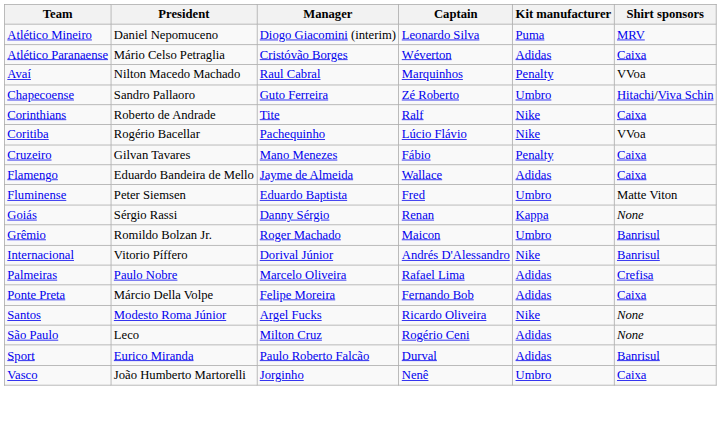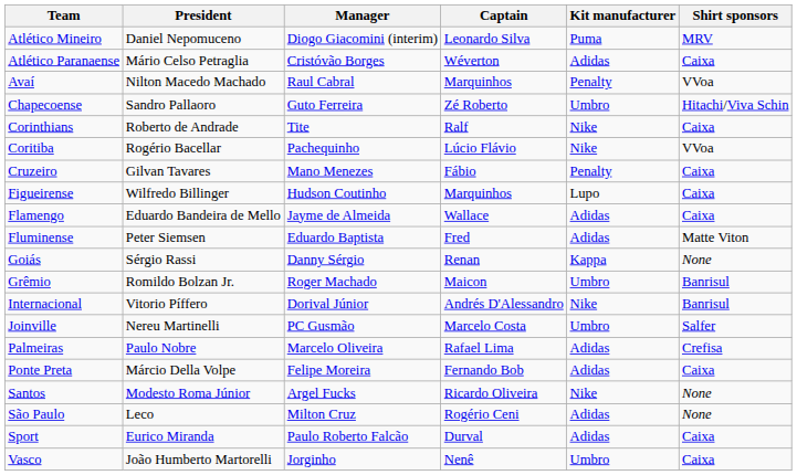 <table class="wikitable sortable">
 <tr>
 <th>Team</th>
 <th>President</th>
 <th>Manager</th>
 <th>Captain</th>
 <th>Kit manufacturer</th>
 <th>Shirt sponsors</th>
 </tr>
 <tr>
 <td><a href='#'>Atlético Mineiro</a></td>
 <td>Daniel Nepomuceno</td>
 <td> <a href='#'>Diogo Giacomini</a> (interim)</td>
 <td> <a href='#'>Leonardo Silva</a></td>
 <td><a href='#'>Puma</a></td>
 <td><a href='#'>MRV</a></td>
 </tr>
 <tr>
 <td><a href='#'>Atlético Paranaense</a></td>
 <td>Mário Celso Petraglia</td>
 <td> <a href='#'>Cristóvão Borges</a></td>
 <td> <a href='#'>Wéverton</a></td>
 <td><a href='#'>Adidas</a></td>
 <td><a href='#'>Caixa</a></td>
 </tr>
 <tr>
 <td><a href='#'>Avaí</a></td>
 <td>Nilton Macedo Machado</td>
 <td> <a href='#'>Raul Cabral</a></td>
 <td> <a href='#'>Marquinhos</a></td>
 <td><a href='#'>Penalty</a></td>
 <td>VVoa</td>
 </tr>
 <tr>
 <td><a href='#'>Chapecoense</a></td>
 <td>Sandro Pallaoro</td>
 <td> <a href='#'>Guto Ferreira</a></td>
 <td> <a href='#'>Zé Roberto</a></td>
 <td><a href='#'>Umbro</a></td>
 <td><a href='#'>Hitachi</a>/<a href='#'>Viva Schin</a></td>
 </tr>
 <tr>
 <td><a href='#'>Corinthians</a></td>
 <td>Roberto de Andrade</td>
 <td> <a href='#'>Tite</a></td>
 <td> <a href='#'>Ralf</a></td>
 <td><a href='#'>Nike</a></td>
 <td><a href='#'>Caixa</a></td>
 </tr>
 <tr>
 <td><a href='#'>Coritiba</a></td>
 <td>Rogério Bacellar</td>
 <td> <a href='#'>Pachequinho</a></td>
 <td> <a href='#'>Lúcio Flávio</a></td>
 <td><a href='#'>Nike</a></td>
 <td>VVoa</td>
 </tr>
 <tr>
 <td><a href='#'>Cruzeiro</a></td>
 <td>Gilvan Tavares</td>
 <td> <a href='#'>Mano Menezes</a></td>
 <td> <a href='#'>Fábio</a></td>
 <td><a href='#'>Penalty</a></td>
 <td><a href='#'>Caixa</a></td>
 </tr>
 <tr>
+<td><a href='#'>Figueirense</a></td>
+<td>Wilfredo Billinger</td>
+<td> <a href='#'>Hudson Coutinho</a></td>
+<td> <a href='#'>Marquinhos</a></td>
+<td>Lupo</td>
+<td><a href='#'>Caixa</a></td>
+</tr>
+<tr>
 <td><a href='#'>Flamengo</a></td>
 <td>Eduardo Bandeira de Mello</td>
 <td> <a href='#'>Jayme de Almeida</a></td>
 <td> <a href='#'>Wallace</a></td>
 <td><a href='#'>Adidas</a></td>
 <td><a href='#'>Caixa</a></td>
 </tr>
 <tr>
 <td><a href='#'>Fluminense</a></td>
 <td>Peter Siemsen</td>
 <td> <a href='#'>Eduardo Baptista</a></td>
 <td> <a href='#'>Fred</a></td>
-<td><a href='#'>Umbro</a></td>
+<td><a href='#'>Adidas</a></td>
 <td>Matte Viton</td>
 </tr>
 <tr>
 <td><a href='#'>Goiás</a></td>
 <td>Sérgio Rassi</td>
 <td> <a href='#'>Danny Sérgio</a></td>
 <td> <a href='#'>Renan</a></td>
 <td><a href='#'>Kappa</a></td>
 <td><em>None</em></td>
 </tr>
 <tr>
 <td><a href='#'>Grêmio</a></td>
 <td>Romildo Bolzan Jr.</td>
 <td> <a href='#'>Roger Machado</a></td>
 <td> <a href='#'>Maicon</a></td>
 <td><a href='#'>Umbro</a></td>
 <td><a href='#'>Banrisul</a></td>
 </tr>
 <tr>
 <td><a href='#'>Internacional</a></td>
 <td>Vitorio Píffero</td>
 <td> <a href='#'>Dorival Júnior</a></td>
 <td> <a href='#'>Andrés D'Alessandro</a></td>
 <td><a href='#'>Nike</a></td>
 <td><a href='#'>Banrisul</a></td>
+</tr>
+<tr>
+<td><a href='#'>Joinville</a></td>
+<td>Nereu Martinelli</td>
+<td> <a href='#'>PC Gusmão</a></td>
+<td> <a href='#'>Marcelo Costa</a></td>
+<td><a href='#'>Umbro</a></td>
+<td><a href='#'>Salfer</a></td>
 </tr>
 <tr>
 <td><a href='#'>Palmeiras</a></td>
 <td><a href='#'>Paulo Nobre</a></td>
 <td> <a href='#'>Marcelo Oliveira</a></td>
 <td> <a href='#'>Rafael Lima</a></td>
 <td><a href='#'>Adidas</a></td>
 <td><a href='#'>Crefisa</a></td>
 </tr>
 <tr>
 <td><a href='#'>Ponte Preta</a></td>
 <td>Márcio Della Volpe</td>
 <td> <a href='#'>Felipe Moreira</a></td>
 <td> <a href='#'>Fernando Bob</a></td>
 <td><a href='#'>Adidas</a></td>
 <td><a href='#'>Caixa</a></td>
 </tr>
 <tr>
 <td><a href='#'>Santos</a></td>
 <td><a href='#'>Modesto Roma Júnior</a></td>
 <td> <a href='#'>Argel Fucks</a></td>
 <td> <a href='#'>Ricardo Oliveira</a></td>
 <td><a href='#'>Nike</a></td>
 <td><em>None</em></td>
 </tr>
 <tr>
 <td><a href='#'>São Paulo</a></td>
 <td>Leco</td>
 <td> <a href='#'>Milton Cruz</a></td>
 <td> <a href='#'>Rogério Ceni</a></td>
 <td><a href='#'>Adidas</a></td>
 <td><em>None</em></td>
 </tr>
 <tr>
 <td><a href='#'>Sport</a></td>
 <td><a href='#'>Eurico Miranda</a></td>
 <td> <a href='#'>Paulo Roberto Falcão</a></td>
 <td> <a href='#'>Durval</a></td>
 <td><a href='#'>Adidas</a></td>
-<td><a href='#'>Banrisul</a></td>
+<td><a href='#'>Caixa</a></td>
 </tr>
 <tr>
 <td><a href='#'>Vasco</a></td>
 <td>João Humberto Martorelli</td>
 <td> <a href='#'>Jorginho</a></td>
 <td> <a href='#'>Nenê</a></td>
 <td><a href='#'>Umbro</a></td>
 <td><a href='#'>Caixa</a></td>
 </tr>
 </table>
